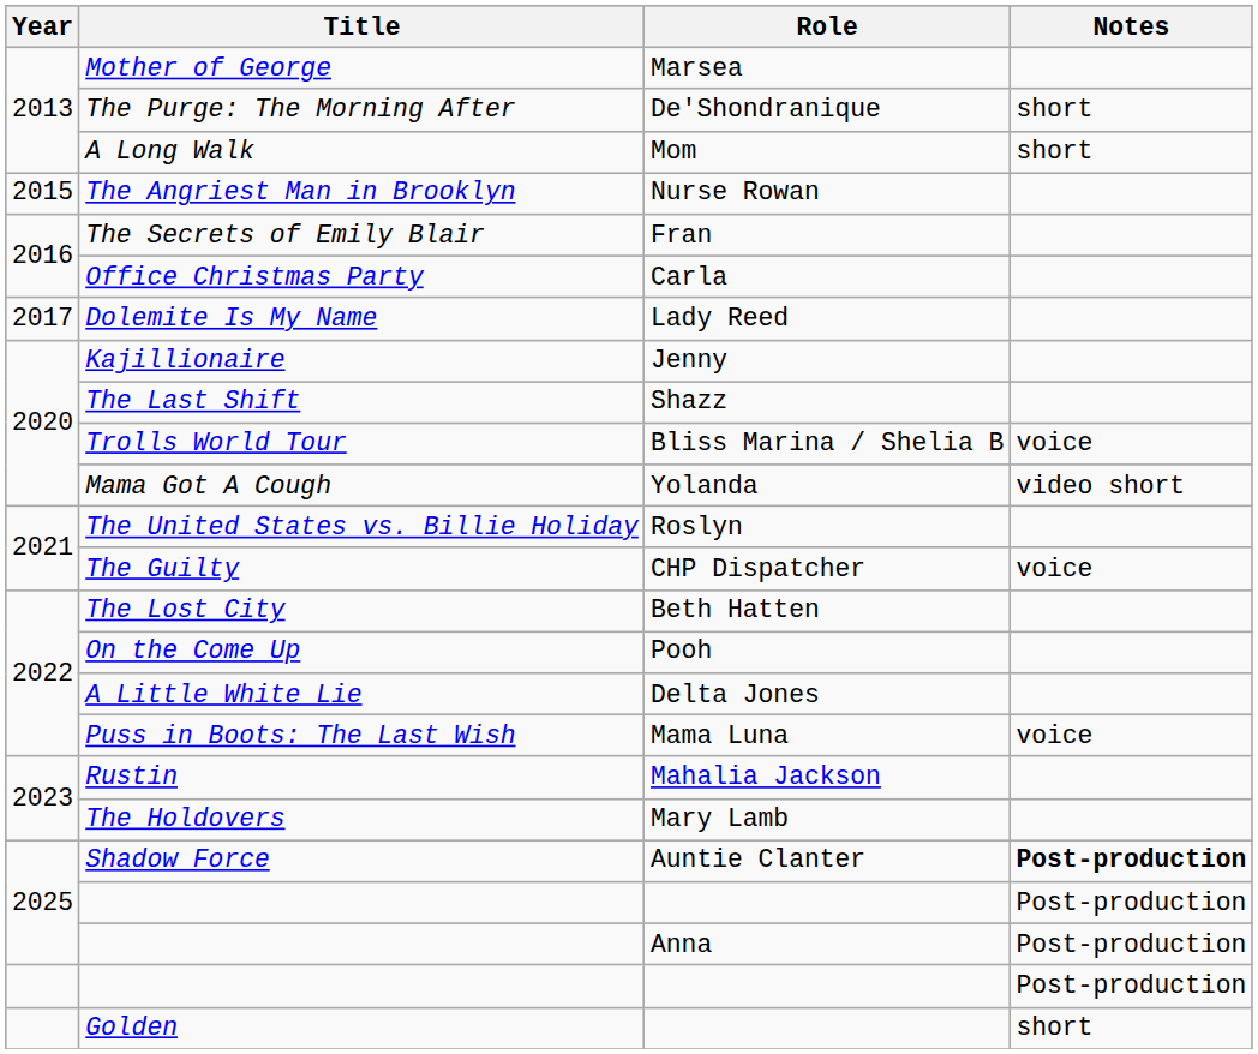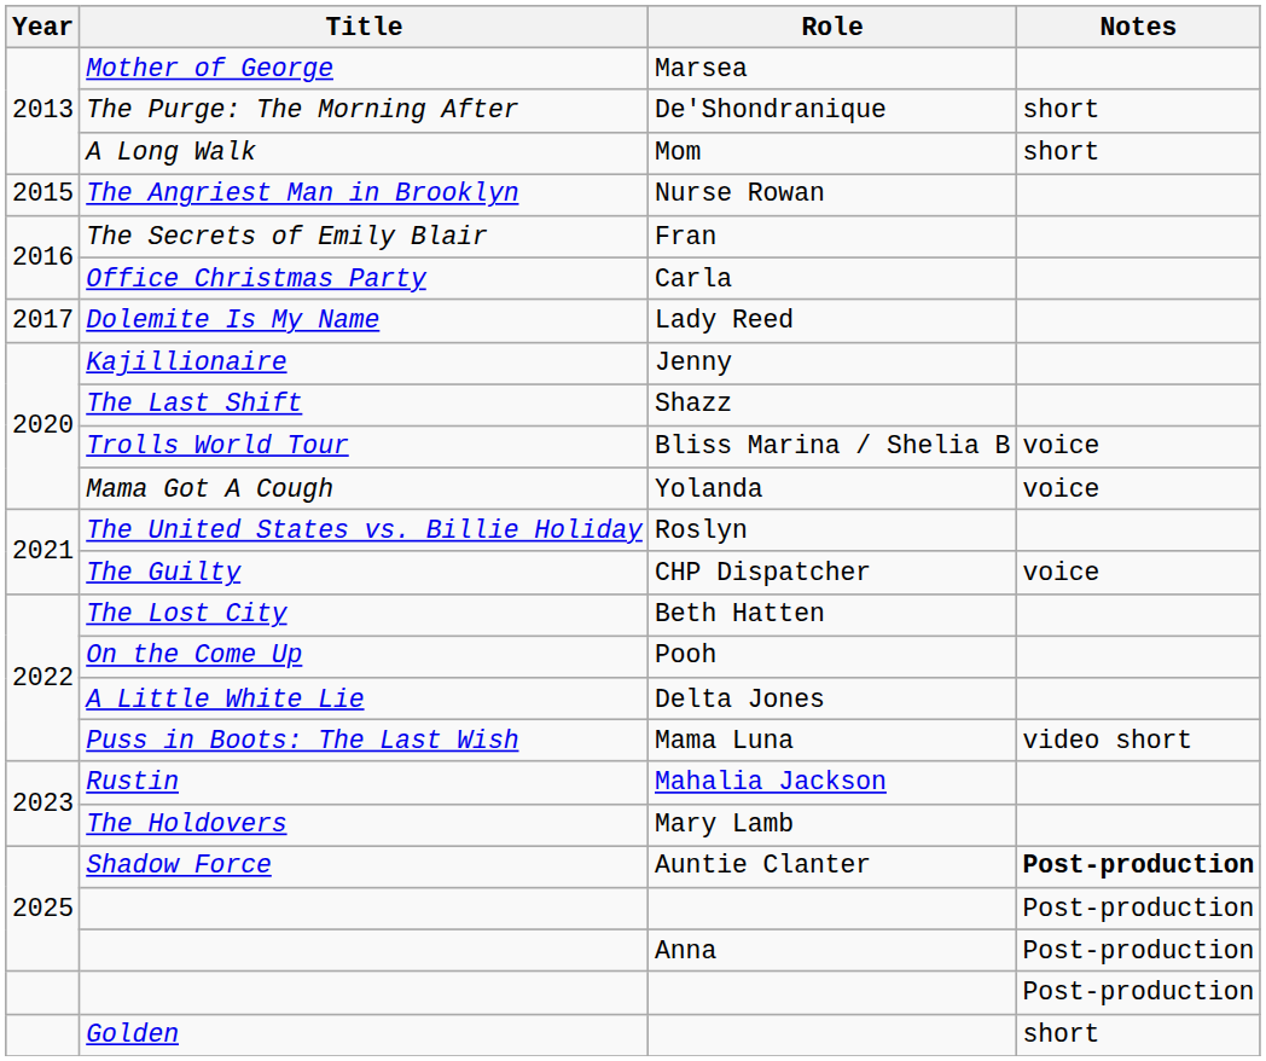 <table class="wikitable sortable">
 <tr>
 <th scope="col">Year</th>
 <th scope="col">Title</th>
 <th scope="col">Role</th>
 <th scope="col" class="unsortable">Notes</th>
 </tr>
 <tr>
 <td rowspan=3>2013</td>
 <td><em><a href='#'>Mother of George</a></em></td>
 <td>Marsea</td>
 <td></td>
 </tr>
 <tr>
 <td><em>The Purge: The Morning After</em></td>
 <td>De'Shondranique</td>
 <td>short</td>
 </tr>
 <tr>
 <td><em>A Long Walk</em></td>
 <td>Mom</td>
 <td>short</td>
 </tr>
 <tr>
 <td>2015</td>
 <td><em><a href='#'>The Angriest Man in Brooklyn</a></em></td>
 <td>Nurse Rowan</td>
 <td></td>
 </tr>
 <tr>
 <td rowspan=2>2016</td>
 <td><em>The Secrets of Emily Blair</em></td>
 <td>Fran</td>
 <td></td>
 </tr>
 <tr>
 <td><em><a href='#'>Office Christmas Party</a></em></td>
 <td>Carla</td>
 <td></td>
 </tr>
 <tr>
 <td>2017</td>
 <td><em><a href='#'>Dolemite Is My Name</a></em></td>
 <td>Lady Reed</td>
 <td></td>
 </tr>
 <tr>
 <td rowspan=4>2020</td>
 <td><em><a href='#'>Kajillionaire</a></em></td>
 <td>Jenny</td>
 <td></td>
 </tr>
 <tr>
 <td><em><a href='#'>The Last Shift</a></em></td>
 <td>Shazz</td>
 <td></td>
 </tr>
 <tr>
 <td><em><a href='#'>Trolls World Tour</a></em></td>
 <td>Bliss Marina / Shelia B</td>
 <td>voice</td>
 </tr>
 <tr>
 <td><em>Mama Got A Cough</em></td>
 <td>Yolanda</td>
-<td>video short</td>
+<td>voice</td>
 </tr>
 <tr>
 <td rowspan=2>2021</td>
 <td><em><a href='#'>The United States vs. Billie Holiday</a></em></td>
 <td>Roslyn</td>
 <td></td>
 </tr>
 <tr>
 <td><em><a href='#'>The Guilty</a></em></td>
 <td>CHP Dispatcher</td>
 <td>voice</td>
 </tr>
 <tr>
 <td rowspan=4>2022</td>
 <td><em><a href='#'>The Lost City</a></em></td>
 <td>Beth Hatten</td>
 <td></td>
 </tr>
 <tr>
 <td><em><a href='#'>On the Come Up</a></em></td>
 <td>Pooh</td>
 <td></td>
 </tr>
 <tr>
 <td><em><a href='#'>A Little White Lie</a></em></td>
 <td>Delta Jones</td>
 <td></td>
 </tr>
 <tr>
 <td><em><a href='#'>Puss in Boots: The Last Wish</a></em></td>
 <td>Mama Luna</td>
-<td>voice</td>
+<td>video short</td>
 </tr>
 <tr>
 <td rowspan=2>2023</td>
 <td><em><a href='#'>Rustin</a></em></td>
 <td><a href='#'>Mahalia Jackson</a></td>
 <td></td>
 </tr>
 <tr>
 <td><em><a href='#'>The Holdovers</a></em></td>
 <td>Mary Lamb</td>
 <td></td>
 </tr>
 <tr>
 <td rowspan=3>2025</td>
 <td><em><a href='#'>Shadow Force</a></em></td>
 <td>Auntie Clanter</td>
 <td><strong>Post-production</strong></td>
 </tr>
 <tr>
 <td></td>
 <td></td>
 <td>Post-production</td>
 </tr>
 <tr>
 <td></td>
 <td>Anna</td>
 <td>Post-production</td>
 </tr>
 <tr>
 <td></td>
 <td></td>
 <td></td>
 <td>Post-production</td>
 </tr>
 <tr>
 <td></td>
 <td><em><a href='#'>Golden</a></em></td>
 <td></td>
 <td>short</td>
 </tr>
 </table>
